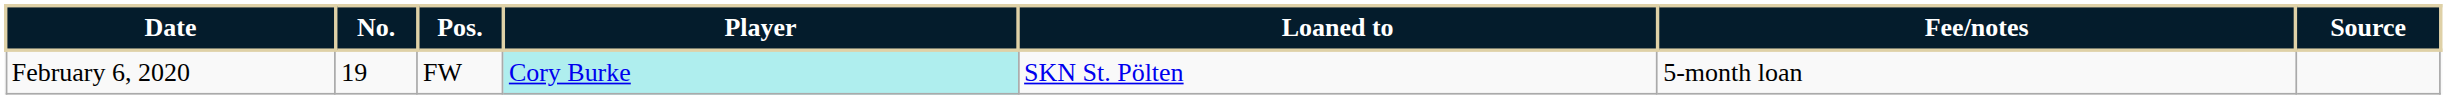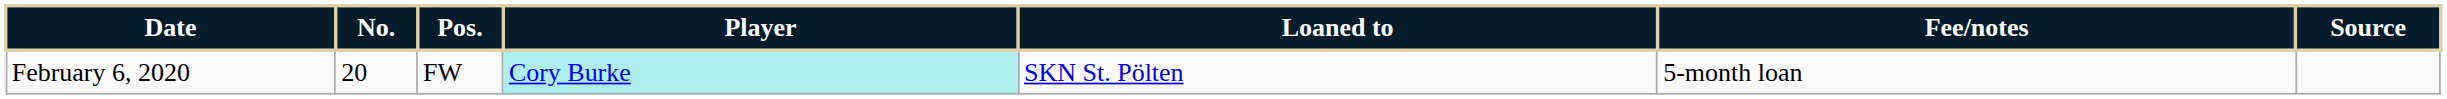 <table class="wikitable sortable" style="width:90%; text-align:center; font-size:95%; text-align:left;">
 <tr>
 <th style="background:#041C2C; color:#FFFFFF; border:2px solid #DFD1A7; width:125px;">Date</th>
 <th style="background:#041C2C; color:#FFFFFF; border:2px solid #DFD1A7; width:25px;">No.</th>
 <th style="background:#041C2C; color:#FFFFFF; border:2px solid #DFD1A7; width:25px;">Pos.</th>
 <th style="background:#041C2C; color:#FFFFFF; border:2px solid #DFD1A7; width:200px;">Player</th>
 <th style="background:#041C2C; color:#FFFFFF; border:2px solid #DFD1A7; width:250px;">Loaned to</th>
 <th style="background:#041C2C; color:#FFFFFF; border:2px solid #DFD1A7; width:250px;">Fee/notes</th>
 <th style="background:#041C2C; color:#FFFFFF; border:2px solid #DFD1A7; width:50px;">Source</th>
 </tr>
 <tr>
 <td>February 6, 2020</td>
-<td>19</td>
+<td>20</td>
 <td>FW</td>
 <td style="background: paleturquoise;"> <a href='#'>Cory Burke</a></td>
 <td> <a href='#'>SKN St. Pölten</a></td>
 <td>5-month loan</td>
 <td></td>
 </tr>
 </table>
